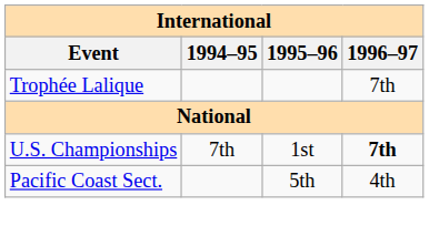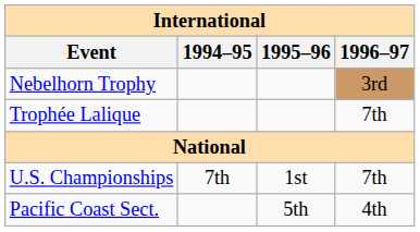 <table class="wikitable" style="text-align:center">
 <tr>
 <th colspan="4" style="background:#ffdead; text-align:center;">International</th>
 </tr>
 <tr>
 <th>Event</th>
 <th>1994–95</th>
 <th>1995–96</th>
 <th>1996–97</th>
+</tr>
+<tr>
+<td align=left><a href='#'>Nebelhorn Trophy</a></td>
+<td></td>
+<td></td>
+<td bgcolor=cc9966>3rd</td>
 </tr>
 <tr>
 <td align=left><a href='#'>Trophée Lalique</a></td>
 <td></td>
 <td></td>
 <td>7th</td>
 </tr>
 <tr>
 <th colspan="4" style="background:#ffdead; text-align:center;">National</th>
 </tr>
 <tr>
 <td align=left><a href='#'>U.S. Championships</a></td>
 <td>7th</td>
 <td>1st</td>
-<td><strong>7th</strong></td>
+<td>7th</td>
 </tr>
 <tr>
 <td align=left><a href='#'>Pacific Coast Sect.</a></td>
 <td></td>
 <td>5th</td>
 <td>4th</td>
 </tr>
 </table>
